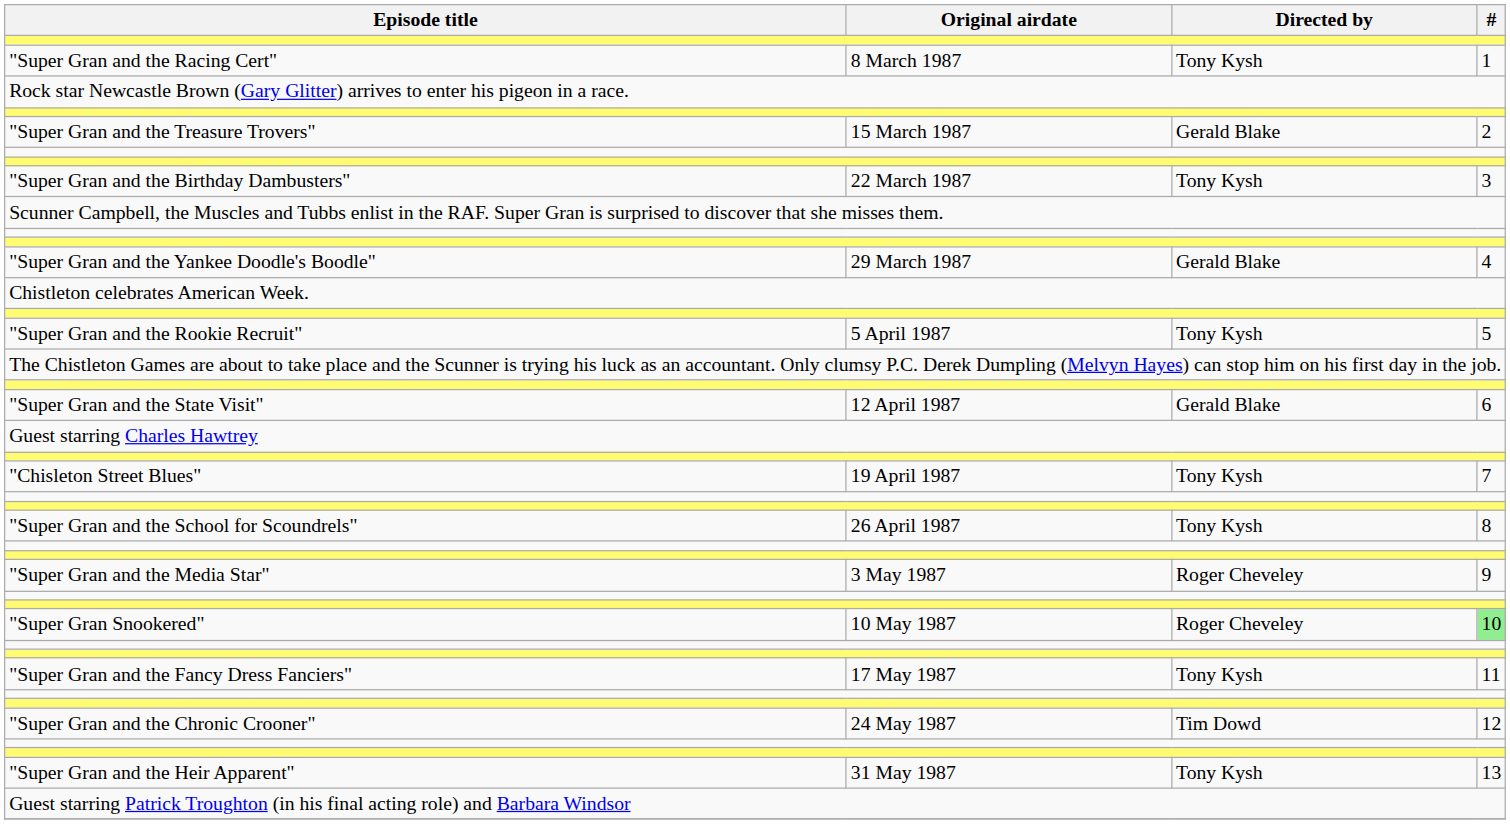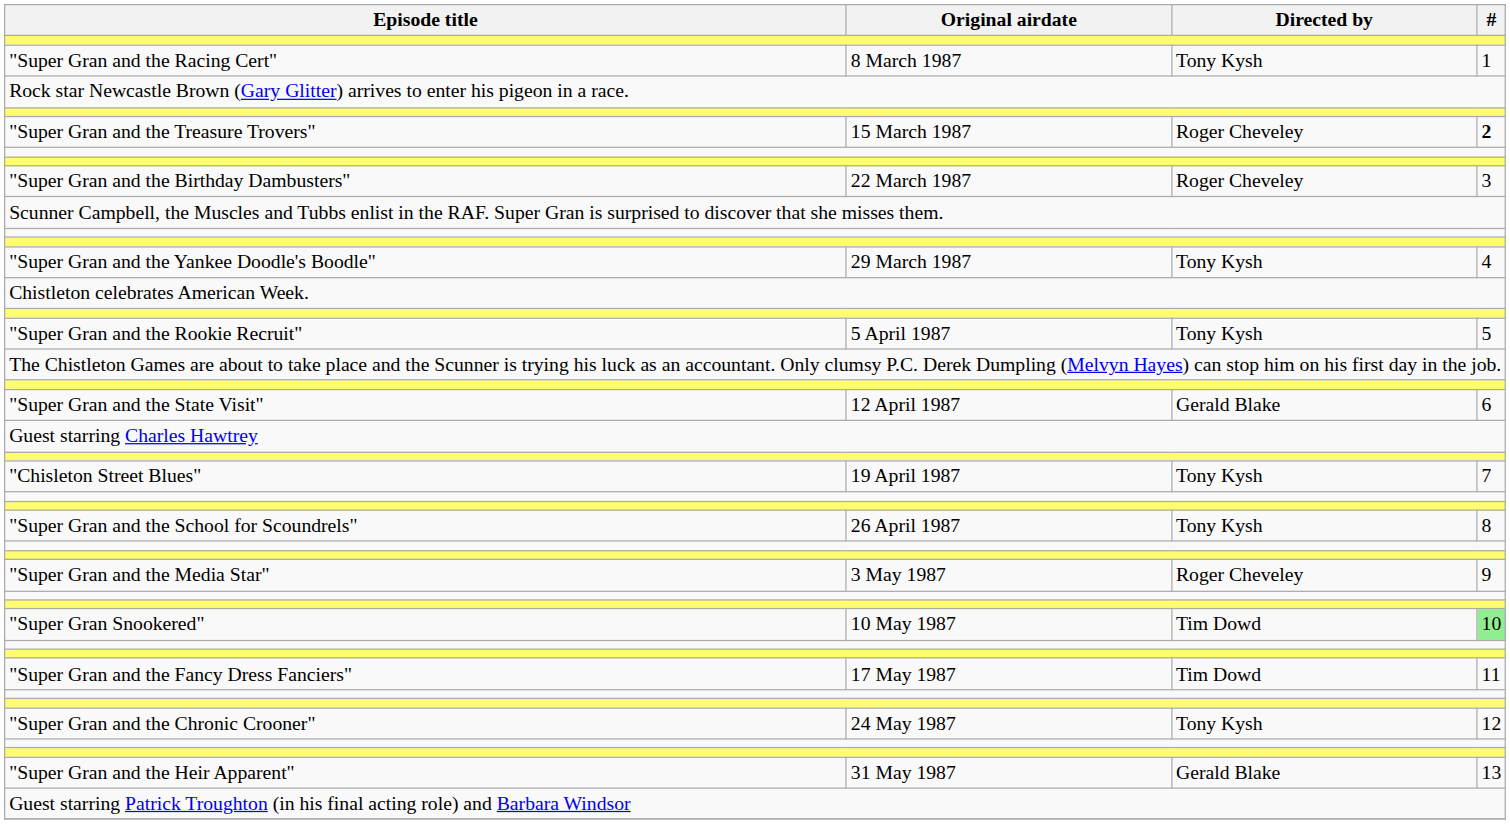 <table class="wikitable">
 <tr>
 <th>Episode title</th>
 <th>Original airdate</th>
 <th>Directed by</th>
 <th width="15">#</th>
 </tr>
 <tr>
 <td colspan="6" bgcolor="FFFC72"></td>
 </tr>
 <tr>
 <td rowspan="1">"Super Gran and the Racing Cert"</td>
 <td>8 March 1987</td>
 <td>Tony Kysh</td>
 <td>1</td>
 </tr>
 <tr>
 <td colspan="6">Rock star Newcastle Brown (<a href='#'>Gary Glitter</a>) arrives to enter his pigeon in a race.</td>
 </tr>
 <tr>
 <td colspan="6" bgcolor="FFFC72"></td>
 </tr>
 <tr>
 <td rowspan="1">"Super Gran and the Treasure Trovers"</td>
 <td>15 March 1987</td>
-<td>Gerald Blake</td>
-<td>2</td>
+<td>Roger Cheveley</td>
+<td><strong>2</strong></td>
 </tr>
 <tr>
 <td colspan="6"></td>
 </tr>
 <tr>
 <td colspan="6" bgcolor="FFFC72"></td>
 </tr>
 <tr>
 <td rowspan="1">"Super Gran and the Birthday Dambusters"</td>
 <td>22 March 1987</td>
-<td>Tony Kysh</td>
+<td>Roger Cheveley</td>
 <td>3</td>
 </tr>
 <tr>
 <td colspan="6">Scunner Campbell, the Muscles and Tubbs enlist in the RAF. Super Gran is surprised to discover that she misses them.</td>
 </tr>
 <tr>
 <td colspan="6"></td>
 </tr>
 <tr>
 <td colspan="6" bgcolor="FFFC72"></td>
 </tr>
 <tr>
 <td rowspan="1">"Super Gran and the Yankee Doodle's Boodle"</td>
 <td>29 March 1987</td>
-<td>Gerald Blake</td>
+<td>Tony Kysh</td>
 <td>4</td>
 </tr>
 <tr>
 <td colspan="6">Chistleton celebrates American Week.</td>
 </tr>
 <tr>
 <td colspan="6" bgcolor="FFFC72"></td>
 </tr>
 <tr>
 <td rowspan="1">"Super Gran and the Rookie Recruit"</td>
 <td>5 April 1987</td>
 <td>Tony Kysh</td>
 <td>5</td>
 </tr>
 <tr>
 <td colspan="6">The Chistleton Games are about to take place and the Scunner is trying his luck as an accountant. Only clumsy P.C. Derek Dumpling (<a href='#'>Melvyn Hayes</a>) can stop him on his first day in the job.</td>
 </tr>
 <tr>
 <td colspan="6" bgcolor="FFFC72"></td>
 </tr>
 <tr>
 <td rowspan="1">"Super Gran and the State Visit"</td>
 <td>12 April 1987</td>
 <td>Gerald Blake</td>
 <td>6</td>
 </tr>
 <tr>
 <td colspan="6">Guest starring <a href='#'>Charles Hawtrey</a></td>
 </tr>
 <tr>
 <td colspan="6" bgcolor="FFFC72"></td>
 </tr>
 <tr>
 <td rowspan="1">"Chisleton Street Blues"</td>
 <td>19 April 1987</td>
 <td>Tony Kysh</td>
 <td>7</td>
 </tr>
 <tr>
 <td colspan="6"></td>
 </tr>
 <tr>
 <td colspan="6" bgcolor="FFFC72"></td>
 </tr>
 <tr>
 <td rowspan="1">"Super Gran and the School for Scoundrels"</td>
 <td>26 April 1987</td>
 <td>Tony Kysh</td>
 <td>8</td>
 </tr>
 <tr>
 <td colspan="6"></td>
 </tr>
 <tr>
 <td colspan="6" bgcolor="FFFC72"></td>
 </tr>
 <tr>
 <td rowspan="1">"Super Gran and the Media Star"</td>
 <td>3 May 1987</td>
 <td>Roger Cheveley</td>
 <td>9</td>
 </tr>
 <tr>
 <td colspan="6"></td>
 </tr>
 <tr>
 <td colspan="6" bgcolor="FFFC72"></td>
 </tr>
 <tr>
 <td rowspan="1">"Super Gran Snookered"</td>
 <td>10 May 1987</td>
-<td>Roger Cheveley</td>
+<td>Tim Dowd</td>
 <td style="background: lightgreen;">10</td>
 </tr>
 <tr>
 <td colspan="6"></td>
 </tr>
 <tr>
 <td colspan="6" bgcolor="FFFC72"></td>
 </tr>
 <tr>
 <td rowspan="1">"Super Gran and the Fancy Dress Fanciers"</td>
 <td>17 May 1987</td>
-<td>Tony Kysh</td>
+<td>Tim Dowd</td>
 <td>11</td>
 </tr>
 <tr>
 <td colspan="6"></td>
 </tr>
 <tr>
 <td colspan="6" bgcolor="FFFC72"></td>
 </tr>
 <tr>
 <td rowspan="1">"Super Gran and the Chronic Crooner"</td>
 <td>24 May 1987</td>
-<td>Tim Dowd</td>
+<td>Tony Kysh</td>
 <td>12</td>
 </tr>
 <tr>
 <td colspan="6"></td>
 </tr>
 <tr>
 <td colspan="6" bgcolor="FFFC72"></td>
 </tr>
 <tr>
 <td rowspan="1">"Super Gran and the Heir Apparent"</td>
 <td>31 May 1987</td>
-<td>Tony Kysh</td>
+<td>Gerald Blake</td>
 <td>13</td>
 </tr>
 <tr>
 <td colspan="6">Guest starring <a href='#'>Patrick Troughton</a> (in his final acting role) and <a href='#'>Barbara Windsor</a></td>
 </tr>
 <tr>
 </tr>
 </table>
